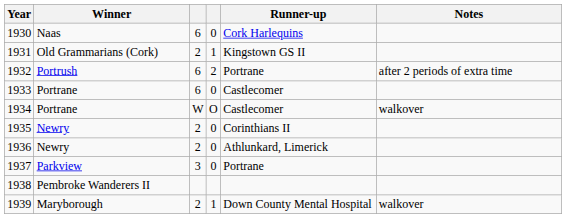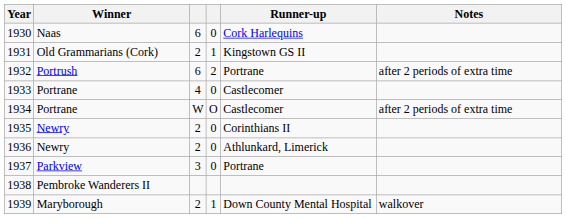 <table class="wikitable">
 <tr>
 <th>Year</th>
 <th>Winner</th>
 <th></th>
 <th></th>
 <th>Runner-up</th>
 <th>Notes</th>
 </tr>
 <tr>
 <td align="center">1930</td>
 <td width=200>Naas</td>
 <td align="center">6</td>
 <td align="center">0</td>
 <td width=200><a href='#'>Cork Harlequins</a></td>
 <td width=240></td>
 </tr>
 <tr>
 <td align="center">1931</td>
 <td>Old Grammarians (Cork)</td>
 <td align="center">2</td>
 <td align="center">1</td>
 <td>Kingstown GS II</td>
 <td></td>
 </tr>
 <tr>
 <td align="center">1932</td>
 <td><a href='#'>Portrush</a></td>
 <td align="center">6</td>
 <td align="center">2</td>
 <td>Portrane</td>
 <td>after 2 periods of extra time</td>
 </tr>
 <tr>
 <td align="center">1933</td>
 <td>Portrane</td>
-<td align="center">6</td>
+<td align="center">4</td>
 <td align="center">0</td>
 <td>Castlecomer</td>
 <td></td>
 </tr>
 <tr>
 <td align="center">1934</td>
 <td>Portrane</td>
 <td align="center">W</td>
 <td align="center">O</td>
 <td>Castlecomer</td>
-<td>walkover</td>
+<td>after 2 periods of extra time</td>
 </tr>
 <tr>
 <td align="center">1935</td>
 <td><a href='#'>Newry</a></td>
 <td align="center">2</td>
 <td align="center">0</td>
 <td>Corinthians II</td>
 <td></td>
 </tr>
 <tr>
 <td align="center">1936</td>
 <td>Newry</td>
 <td align="center">2</td>
 <td align="center">0</td>
 <td>Athlunkard, Limerick</td>
 <td></td>
 </tr>
 <tr>
 <td align="center">1937</td>
 <td><a href='#'>Parkview</a></td>
 <td align="center">3</td>
 <td align="center">0</td>
 <td>Portrane</td>
 <td></td>
 </tr>
 <tr>
 <td align="center">1938</td>
 <td>Pembroke Wanderers II</td>
 <td align="center"></td>
 <td align="center"></td>
 <td></td>
 <td></td>
 </tr>
 <tr>
 <td align="center">1939</td>
 <td>Maryborough</td>
 <td align="center">2</td>
 <td align="center">1</td>
 <td>Down County Mental Hospital</td>
 <td>walkover</td>
 </tr>
 </table>
